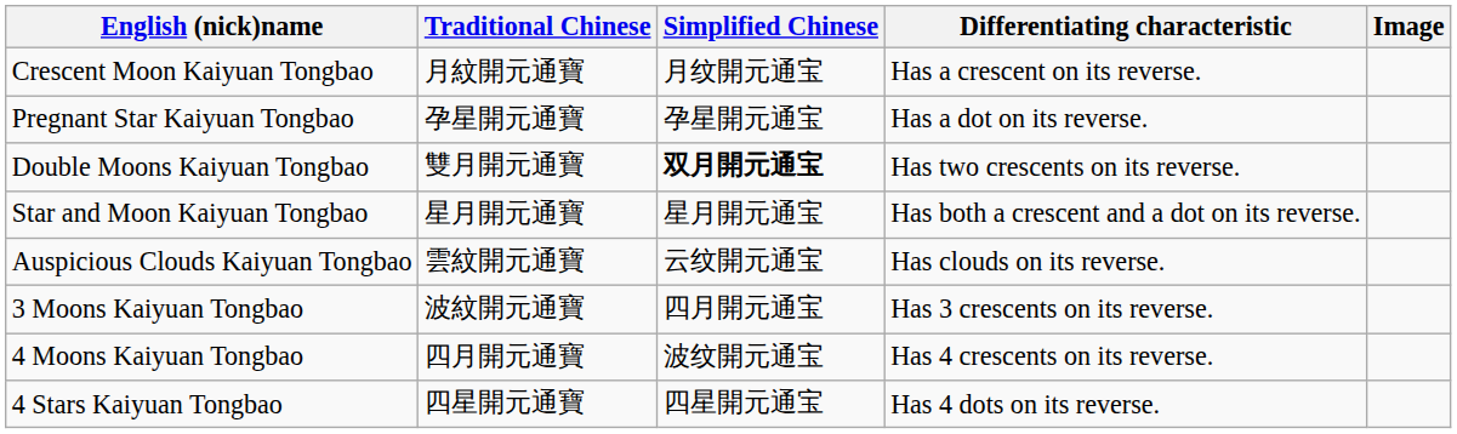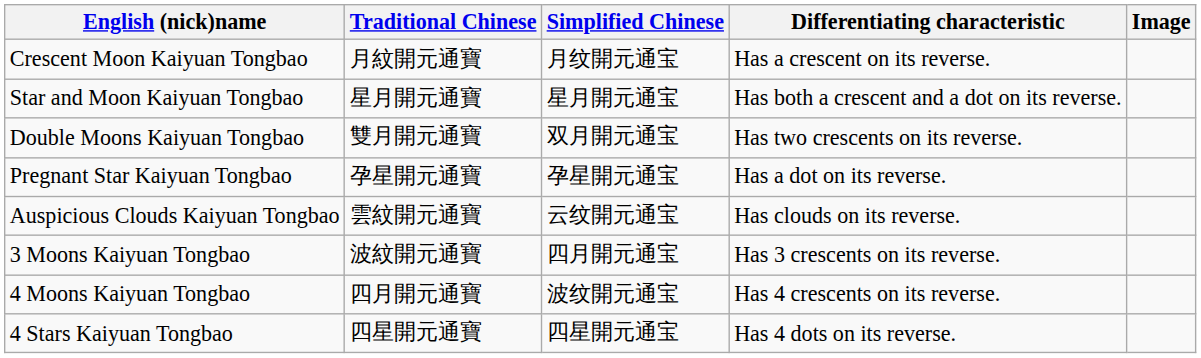 <table class="wikitable">
 <tr>
 <th><a href='#'>English</a> (nick)name</th>
 <th><a href='#'>Traditional Chinese</a></th>
 <th><a href='#'>Simplified Chinese</a></th>
 <th>Differentiating characteristic</th>
 <th>Image</th>
 </tr>
 <tr>
 <td>Crescent Moon Kaiyuan Tongbao</td>
 <td>月紋開元通寶</td>
 <td>月纹開元通宝</td>
 <td>Has a crescent on its reverse.</td>
 <td></td>
 </tr>
 <tr>
-<td>Pregnant Star Kaiyuan Tongbao</td>
-<td>孕星開元通寶</td>
-<td>孕星開元通宝</td>
-<td>Has a dot on its reverse.</td>
+<td>Star and Moon Kaiyuan Tongbao</td>
+<td>星月開元通寶</td>
+<td>星月開元通宝</td>
+<td>Has both a crescent and a dot on its reverse.</td>
 <td></td>
 </tr>
 <tr>
 <td>Double Moons Kaiyuan Tongbao</td>
 <td>雙月開元通寶</td>
-<td><strong>双月開元通宝</strong></td>
+<td>双月開元通宝</td>
 <td>Has two crescents on its reverse.</td>
 <td></td>
 </tr>
 <tr>
-<td>Star and Moon Kaiyuan Tongbao</td>
-<td>星月開元通寶</td>
-<td>星月開元通宝</td>
-<td>Has both a crescent and a dot on its reverse.</td>
+<td>Pregnant Star Kaiyuan Tongbao</td>
+<td>孕星開元通寶</td>
+<td>孕星開元通宝</td>
+<td>Has a dot on its reverse.</td>
 <td></td>
 </tr>
 <tr>
 <td>Auspicious Clouds Kaiyuan Tongbao</td>
 <td>雲紋開元通寶</td>
 <td>云纹開元通宝</td>
 <td>Has clouds on its reverse.</td>
 <td></td>
 </tr>
 <tr>
 <td>3 Moons Kaiyuan Tongbao</td>
 <td>波紋開元通寶</td>
 <td>四月開元通宝</td>
 <td>Has 3 crescents on its reverse.</td>
 <td></td>
 </tr>
 <tr>
 <td>4 Moons Kaiyuan Tongbao</td>
 <td>四月開元通寶</td>
 <td>波纹開元通宝</td>
 <td>Has 4 crescents on its reverse.</td>
 <td></td>
 </tr>
 <tr>
 <td>4 Stars Kaiyuan Tongbao</td>
 <td>四星開元通寶</td>
 <td>四星開元通宝</td>
 <td>Has 4 dots on its reverse.</td>
 <td></td>
 </tr>
 </table>
